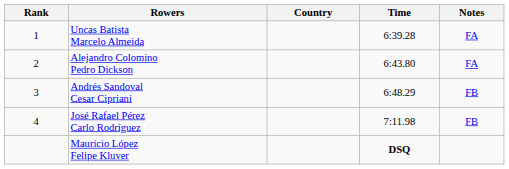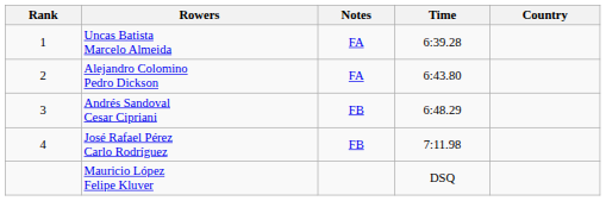 <table class="wikitable" width=60% style="text-align:center">
 <tr>
 <th>Rank</th>
 <th>Rowers</th>
+<th>Notes</th>
+<th>Time</th>
 <th>Country</th>
-<th>Time</th>
-<th>Notes</th>
 </tr>
 <tr>
 <td>1</td>
 <td align=left><a href='#'>Uncas Batista</a><br><a href='#'>Marcelo Almeida</a></td>
+<td><a href='#'>FA</a></td>
+<td>6:39.28</td>
 <td align=left></td>
-<td>6:39.28</td>
-<td><a href='#'>FA</a></td>
 </tr>
 <tr>
 <td>2</td>
 <td align=left><a href='#'>Alejandro Colomino</a><br><a href='#'>Pedro Dickson</a></td>
+<td><a href='#'>FA</a></td>
+<td>6:43.80</td>
 <td align=left></td>
-<td>6:43.80</td>
-<td><a href='#'>FA</a></td>
 </tr>
 <tr>
 <td>3</td>
 <td align=left><a href='#'>Andrés Sandoval</a><br><a href='#'>Cesar Cipriani</a></td>
+<td><a href='#'>FB</a></td>
+<td>6:48.29</td>
 <td align=left></td>
-<td>6:48.29</td>
-<td><a href='#'>FB</a></td>
 </tr>
 <tr>
 <td>4</td>
 <td align=left><a href='#'>José Rafael Pérez</a><br><a href='#'>Carlo Rodríguez</a></td>
+<td><a href='#'>FB</a></td>
+<td>7:11.98</td>
 <td align=left></td>
-<td>7:11.98</td>
-<td><a href='#'>FB</a></td>
 </tr>
 <tr>
 <td></td>
 <td align=left><a href='#'>Mauricio López</a><br><a href='#'>Felipe Kluver</a></td>
+<td></td>
+<td>DSQ</td>
 <td align=left></td>
-<td><strong>DSQ</strong></td>
-<td></td>
 </tr>
 </table>
